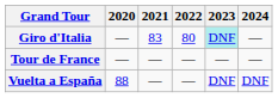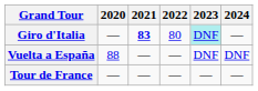 <table class="wikitable plainrowheaders">
 <tr>
 <th scope="col"><a href='#'>Grand Tour</a></th>
 <th scope="col">2020</th>
 <th scope="col">2021</th>
 <th scope="col">2022</th>
 <th scope="col">2023</th>
 <th scope="col">2024</th>
 </tr>
 <tr style="text-align:center;">
 <th scope="row"> <a href='#'>Giro d'Italia</a></th>
 <td>—</td>
-<td><a href='#'>83</a></td>
+<td><strong><a href='#'>83</a></strong></td>
 <td><a href='#'>80</a></td>
 <td style="background: paleturquoise;"><a href='#'>DNF</a></td>
-<td>—</td>
-</tr>
-<tr style="text-align:center;">
-<th scope="row"> <a href='#'>Tour de France</a></th>
-<td>—</td>
-<td>—</td>
-<td>—</td>
-<td>—</td>
 <td>—</td>
 </tr>
 <tr style="text-align:center;">
 <th scope="row"> <a href='#'>Vuelta a España</a></th>
 <td><a href='#'>88</a></td>
 <td>—</td>
 <td>—</td>
 <td><a href='#'>DNF</a></td>
 <td><a href='#'>DNF</a></td>
 </tr>
+<tr style="text-align:center;">
+<th scope="row"> <a href='#'>Tour de France</a></th>
+<td>—</td>
+<td>—</td>
+<td>—</td>
+<td>—</td>
+<td>—</td>
+</tr>
 </table>
